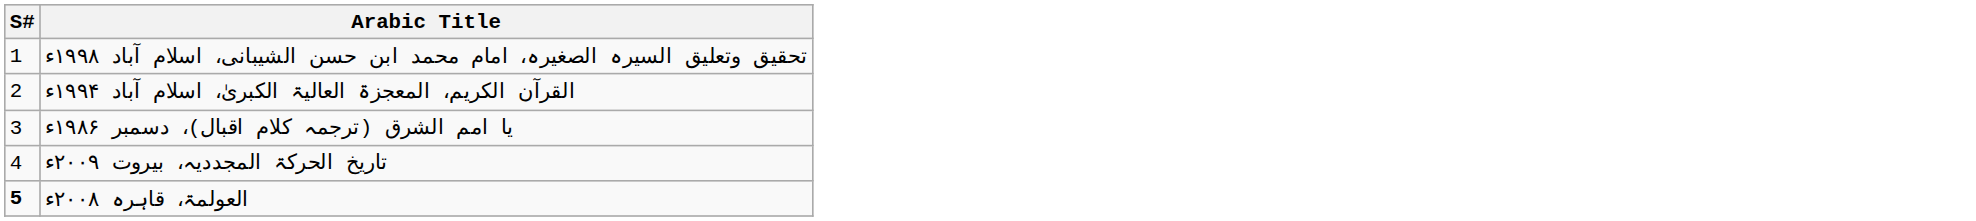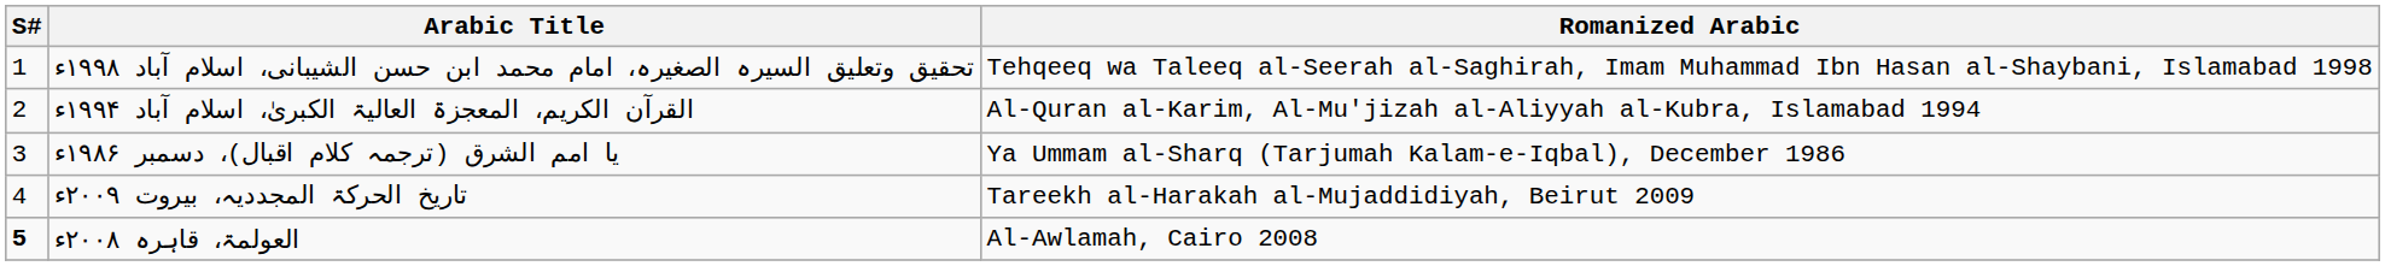 <table class="wikitable">
 <tr>
 <th>S#</th>
 <th>Arabic Title</th>
+<th>Romanized Arabic</th>
 </tr>
 <tr>
 <td>1</td>
 <td>تحقیق وتعلیق السیرہ الصغیرہ، امام محمد ابن حسن الشیبانی، اسلام آباد ۱۹۹۸ء</td>
+<td>Tehqeeq wa Taleeq al-Seerah al-Saghirah, Imam Muhammad Ibn Hasan al-Shaybani, Islamabad 1998</td>
 </tr>
 <tr>
 <td>2</td>
 <td>القرآن الکریم، المعجزۃ العالیۃ الکبریٰ، اسلام آباد ۱۹۹۴ء</td>
+<td>Al-Quran al-Karim, Al-Mu'jizah al-Aliyyah al-Kubra, Islamabad 1994</td>
 </tr>
 <tr>
 <td>3</td>
 <td>یا امم الشرق (ترجمہ کلام اقبال)، دسمبر ۱۹۸۶ء</td>
+<td>Ya Ummam al-Sharq (Tarjumah Kalam-e-Iqbal), December 1986</td>
 </tr>
 <tr>
 <td>4</td>
 <td>تاریخ الحرکۃ المجددیہ، بیروت ۲۰۰۹ء</td>
+<td>Tareekh al-Harakah al-Mujaddidiyah, Beirut 2009</td>
 </tr>
 <tr>
 <td><strong>5</strong></td>
 <td>العولمۃ، قاہرہ ۲۰۰۸ء</td>
+<td>Al-Awlamah, Cairo 2008</td>
 </tr>
 </table>
